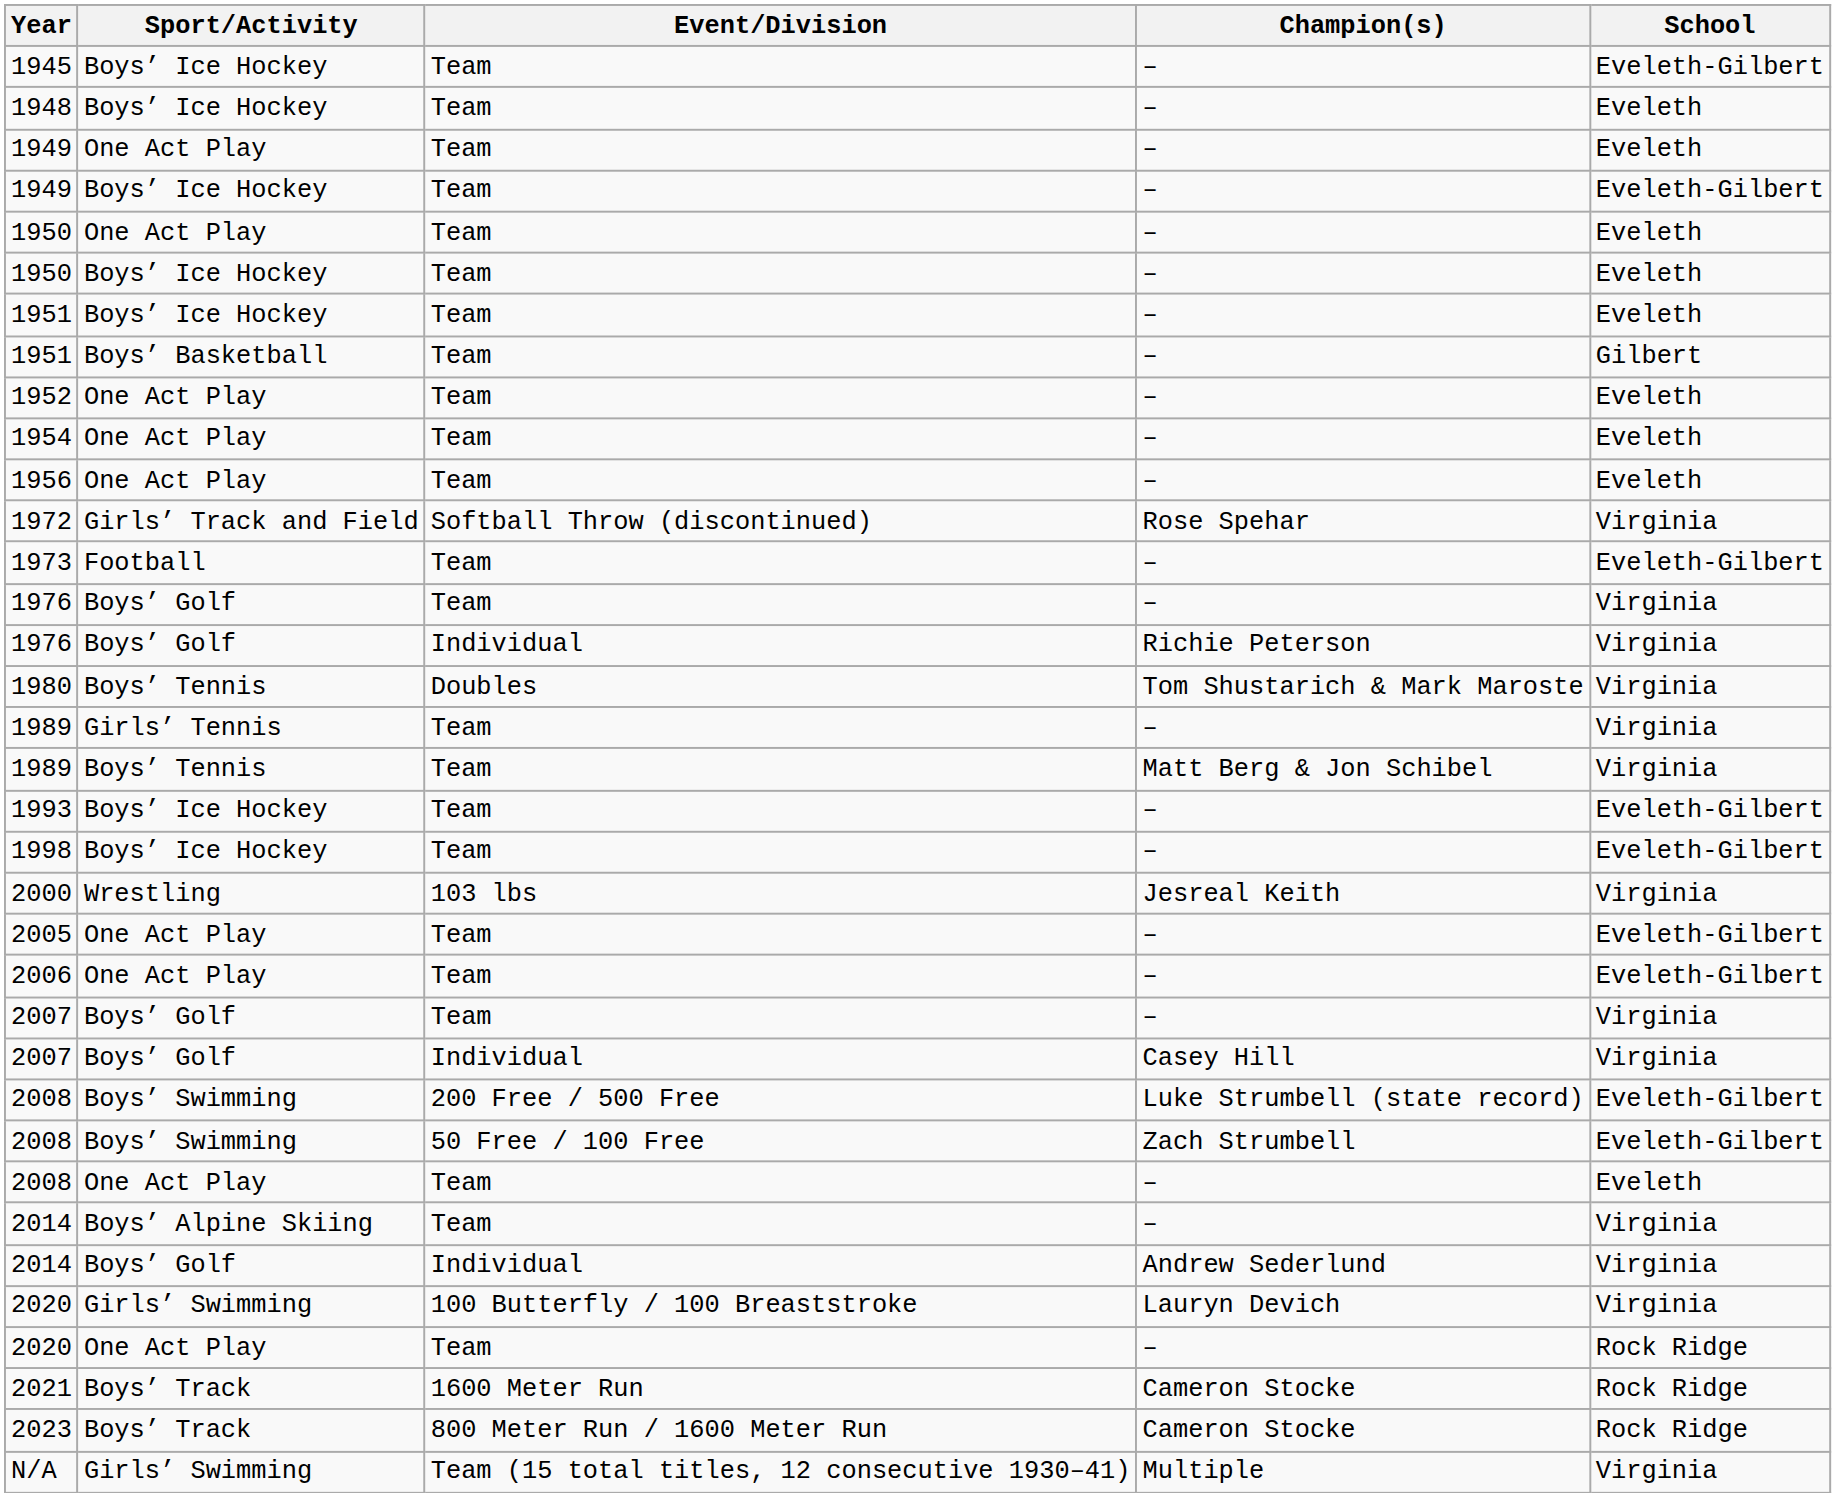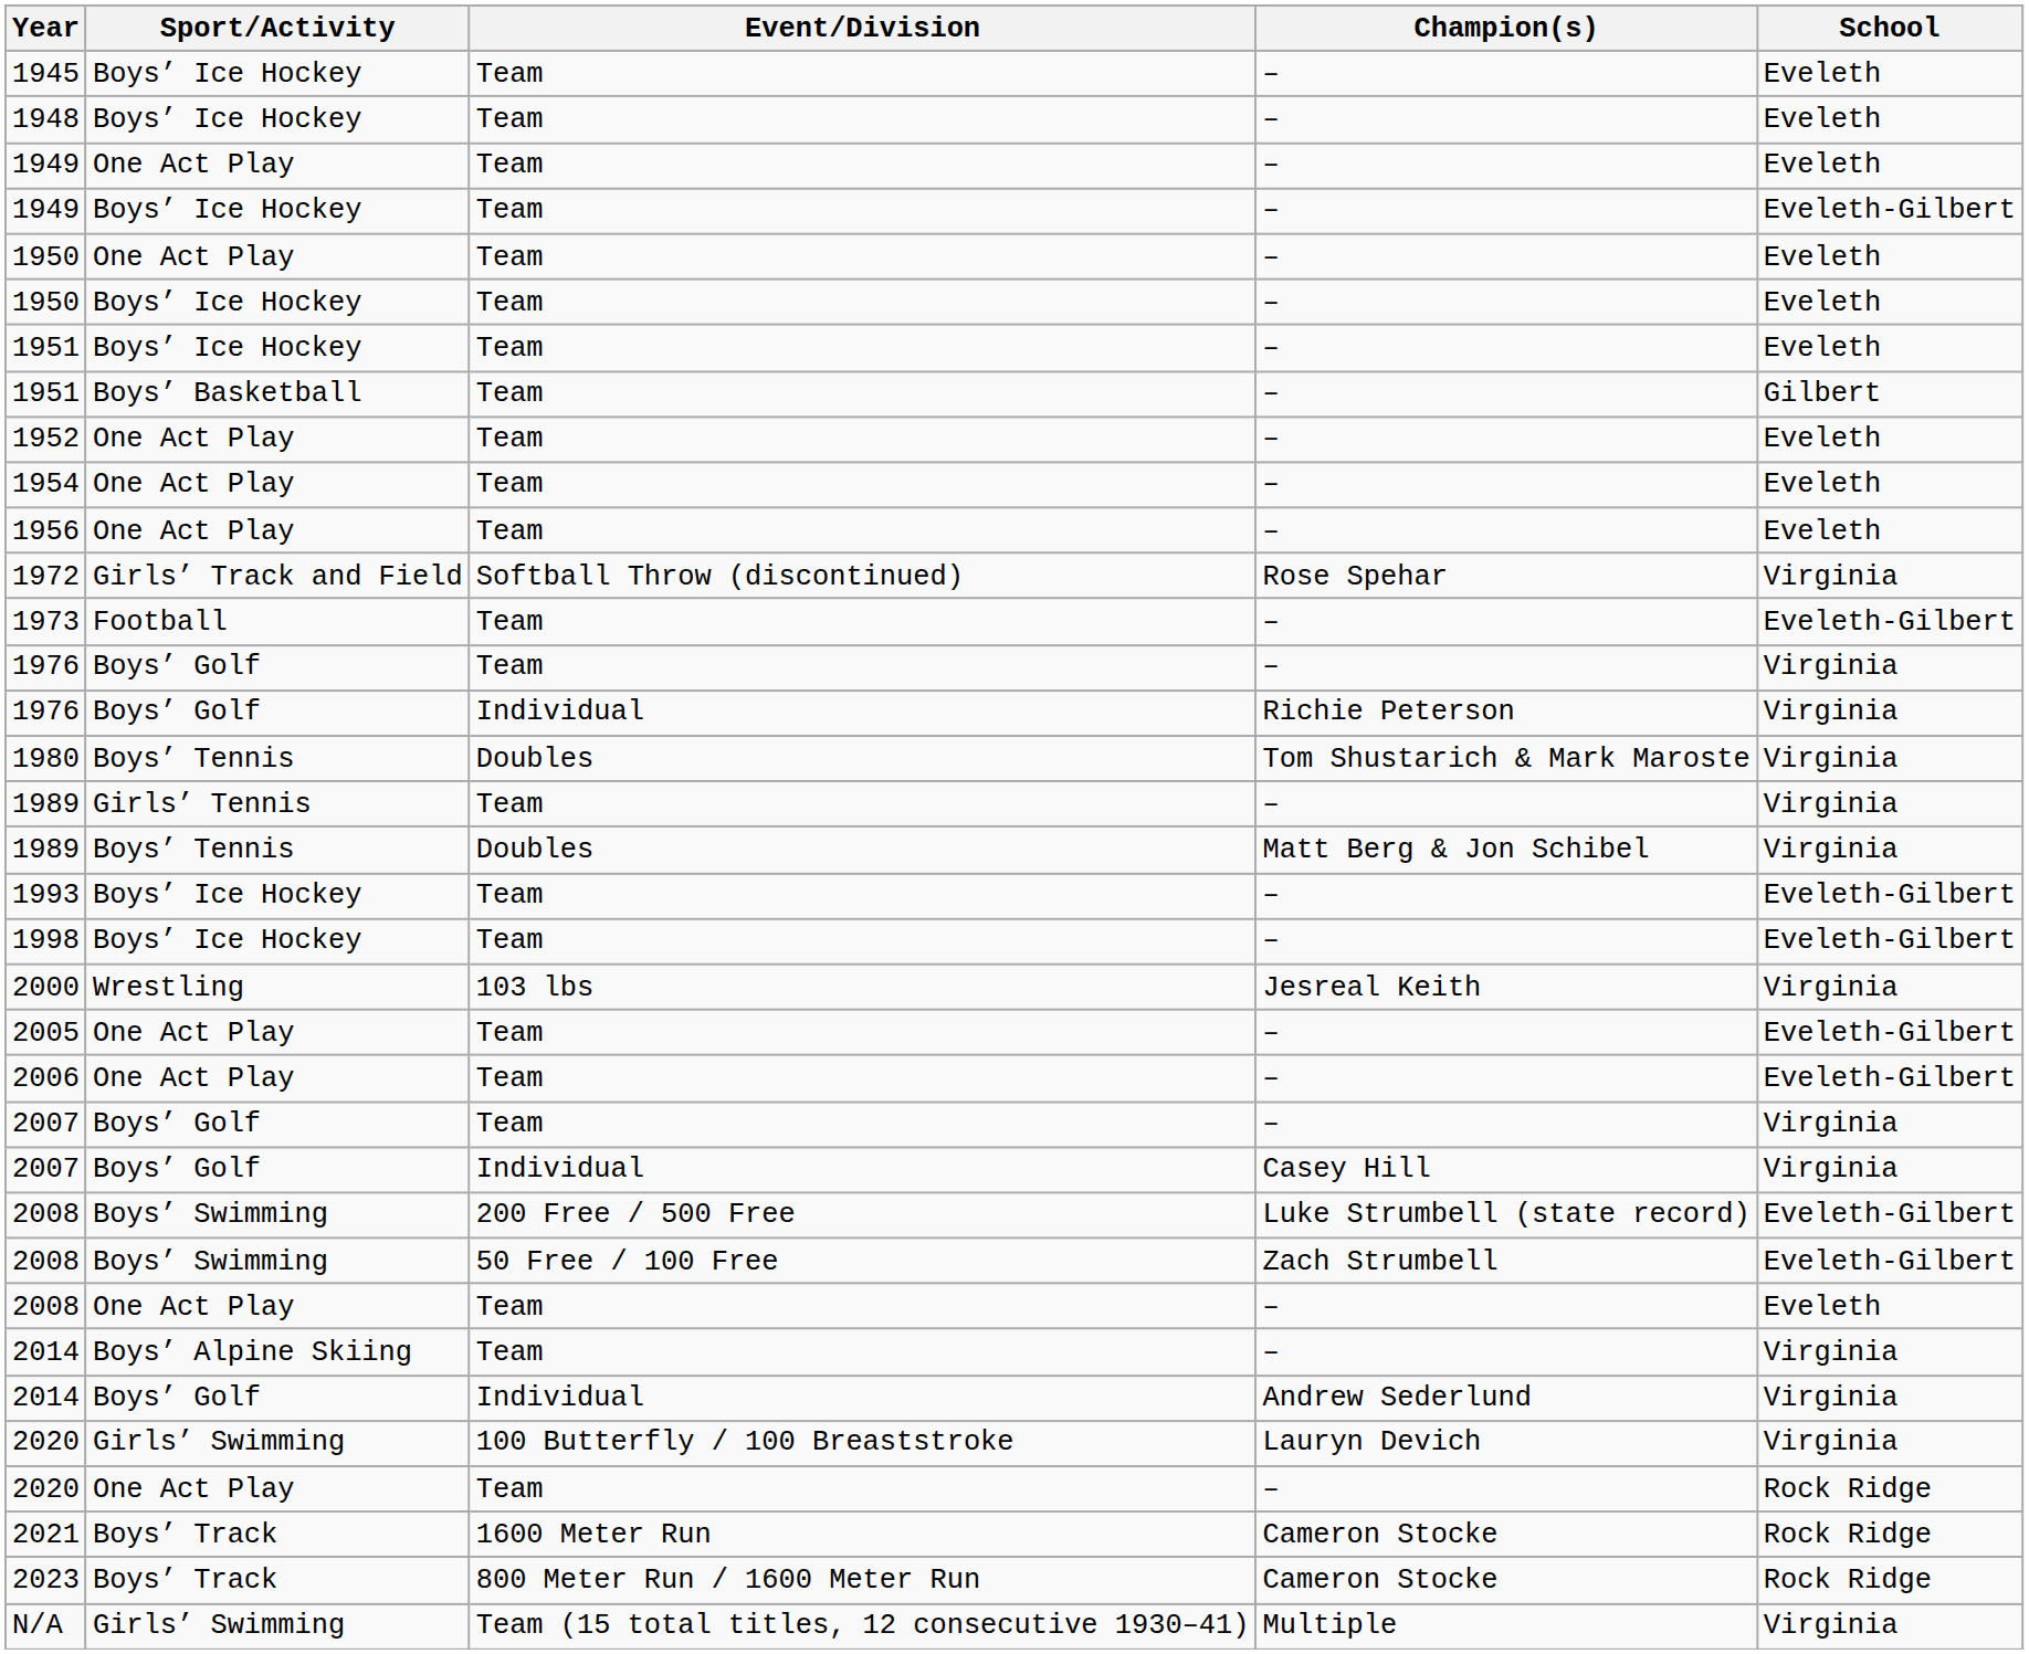 <table class="wikitable sortable">
 <tr>
 <th>Year</th>
 <th>Sport/Activity</th>
 <th>Event/Division</th>
 <th>Champion(s)</th>
 <th>School</th>
 </tr>
 <tr>
 <td>1945</td>
 <td>Boys’ Ice Hockey</td>
 <td>Team</td>
 <td>–</td>
-<td>Eveleth-Gilbert</td>
+<td>Eveleth</td>
 </tr>
 <tr>
 <td>1948</td>
 <td>Boys’ Ice Hockey</td>
 <td>Team</td>
 <td>–</td>
 <td>Eveleth</td>
 </tr>
 <tr>
 <td>1949</td>
 <td>One Act Play</td>
 <td>Team</td>
 <td>–</td>
 <td>Eveleth</td>
 </tr>
 <tr>
 <td>1949</td>
 <td>Boys’ Ice Hockey</td>
 <td>Team</td>
 <td>–</td>
 <td>Eveleth-Gilbert</td>
 </tr>
 <tr>
 <td>1950</td>
 <td>One Act Play</td>
 <td>Team</td>
 <td>–</td>
 <td>Eveleth</td>
 </tr>
 <tr>
 <td>1950</td>
 <td>Boys’ Ice Hockey</td>
 <td>Team</td>
 <td>–</td>
 <td>Eveleth</td>
 </tr>
 <tr>
 <td>1951</td>
 <td>Boys’ Ice Hockey</td>
 <td>Team</td>
 <td>–</td>
 <td>Eveleth</td>
 </tr>
 <tr>
 <td>1951</td>
 <td>Boys’ Basketball</td>
 <td>Team</td>
 <td>–</td>
 <td>Gilbert</td>
 </tr>
 <tr>
 <td>1952</td>
 <td>One Act Play</td>
 <td>Team</td>
 <td>–</td>
 <td>Eveleth</td>
 </tr>
 <tr>
 <td>1954</td>
 <td>One Act Play</td>
 <td>Team</td>
 <td>–</td>
 <td>Eveleth</td>
 </tr>
 <tr>
 <td>1956</td>
 <td>One Act Play</td>
 <td>Team</td>
 <td>–</td>
 <td>Eveleth</td>
 </tr>
 <tr>
 <td>1972</td>
 <td>Girls’ Track and Field</td>
 <td>Softball Throw (discontinued)</td>
 <td>Rose Spehar</td>
 <td>Virginia</td>
 </tr>
 <tr>
 <td>1973</td>
 <td>Football</td>
 <td>Team</td>
 <td>–</td>
 <td>Eveleth-Gilbert</td>
 </tr>
 <tr>
 <td>1976</td>
 <td>Boys’ Golf</td>
 <td>Team</td>
 <td>–</td>
 <td>Virginia</td>
 </tr>
 <tr>
 <td>1976</td>
 <td>Boys’ Golf</td>
 <td>Individual</td>
 <td>Richie Peterson</td>
 <td>Virginia</td>
 </tr>
 <tr>
 <td>1980</td>
 <td>Boys’ Tennis</td>
 <td>Doubles</td>
 <td>Tom Shustarich & Mark Maroste</td>
 <td>Virginia</td>
 </tr>
 <tr>
 <td>1989</td>
 <td>Girls’ Tennis</td>
 <td>Team</td>
 <td>–</td>
 <td>Virginia</td>
 </tr>
 <tr>
 <td>1989</td>
 <td>Boys’ Tennis</td>
-<td>Team</td>
+<td>Doubles</td>
 <td>Matt Berg & Jon Schibel</td>
 <td>Virginia</td>
 </tr>
 <tr>
 <td>1993</td>
 <td>Boys’ Ice Hockey</td>
 <td>Team</td>
 <td>–</td>
 <td>Eveleth-Gilbert</td>
 </tr>
 <tr>
 <td>1998</td>
 <td>Boys’ Ice Hockey</td>
 <td>Team</td>
 <td>–</td>
 <td>Eveleth-Gilbert</td>
 </tr>
 <tr>
 <td>2000</td>
 <td>Wrestling</td>
 <td>103 lbs</td>
 <td>Jesreal Keith</td>
 <td>Virginia</td>
 </tr>
 <tr>
 <td>2005</td>
 <td>One Act Play</td>
 <td>Team</td>
 <td>–</td>
 <td>Eveleth-Gilbert</td>
 </tr>
 <tr>
 <td>2006</td>
 <td>One Act Play</td>
 <td>Team</td>
 <td>–</td>
 <td>Eveleth-Gilbert</td>
 </tr>
 <tr>
 <td>2007</td>
 <td>Boys’ Golf</td>
 <td>Team</td>
 <td>–</td>
 <td>Virginia</td>
 </tr>
 <tr>
 <td>2007</td>
 <td>Boys’ Golf</td>
 <td>Individual</td>
 <td>Casey Hill</td>
 <td>Virginia</td>
 </tr>
 <tr>
 <td>2008</td>
 <td>Boys’ Swimming</td>
 <td>200 Free / 500 Free</td>
 <td>Luke Strumbell (state record)</td>
 <td>Eveleth-Gilbert</td>
 </tr>
 <tr>
 <td>2008</td>
 <td>Boys’ Swimming</td>
 <td>50 Free / 100 Free</td>
 <td>Zach Strumbell</td>
 <td>Eveleth-Gilbert</td>
 </tr>
 <tr>
 <td>2008</td>
 <td>One Act Play</td>
 <td>Team</td>
 <td>–</td>
 <td>Eveleth</td>
 </tr>
 <tr>
 <td>2014</td>
 <td>Boys’ Alpine Skiing</td>
 <td>Team</td>
 <td>–</td>
 <td>Virginia</td>
 </tr>
 <tr>
 <td>2014</td>
 <td>Boys’ Golf</td>
 <td>Individual</td>
 <td>Andrew Sederlund</td>
 <td>Virginia</td>
 </tr>
 <tr>
 <td>2020</td>
 <td>Girls’ Swimming</td>
 <td>100 Butterfly / 100 Breaststroke</td>
 <td>Lauryn Devich</td>
 <td>Virginia</td>
 </tr>
 <tr>
 <td>2020</td>
 <td>One Act Play</td>
 <td>Team</td>
 <td>–</td>
 <td>Rock Ridge</td>
 </tr>
 <tr>
 <td>2021</td>
 <td>Boys’ Track</td>
 <td>1600 Meter Run</td>
 <td>Cameron Stocke</td>
 <td>Rock Ridge</td>
 </tr>
 <tr>
 <td>2023</td>
 <td>Boys’ Track</td>
 <td>800 Meter Run / 1600 Meter Run</td>
 <td>Cameron Stocke</td>
 <td>Rock Ridge</td>
 </tr>
 <tr>
 <td>N/A</td>
 <td>Girls’ Swimming</td>
 <td>Team (15 total titles, 12 consecutive 1930–41)</td>
 <td>Multiple</td>
 <td>Virginia</td>
 </tr>
 </table>
